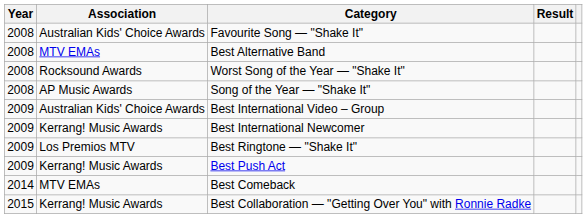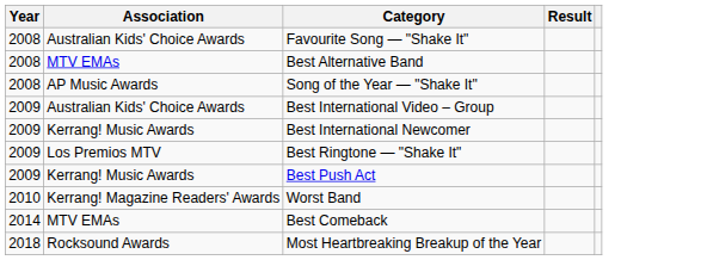 <table class="wikitable">
 <tr>
 <th>Year</th>
 <th>Association</th>
 <th>Category</th>
 <th>Result</th>
 <th></th>
 </tr>
 <tr>
 <td>2008</td>
 <td>Australian Kids' Choice Awards</td>
 <td>Favourite Song — "Shake It"</td>
 <td></td>
 <td style="text-align:center;"></td>
 </tr>
 <tr>
 <td>2008</td>
 <td><a href='#'>MTV EMAs</a></td>
 <td>Best Alternative Band</td>
-<td></td>
-<td style="text-align:center;"></td>
-</tr>
-<tr>
-<td>2008</td>
-<td>Rocksound Awards</td>
-<td>Worst Song of the Year — "Shake It"</td>
 <td></td>
 <td style="text-align:center;"></td>
 </tr>
 <tr>
 <td>2008</td>
 <td>AP Music Awards</td>
 <td>Song of the Year — "Shake It"</td>
 <td></td>
 <td style="text-align:center;"></td>
 </tr>
 <tr>
 <td>2009</td>
 <td>Australian Kids' Choice Awards</td>
 <td>Best International Video – Group</td>
 <td></td>
 <td style="text-align:center;"></td>
 </tr>
 <tr>
 <td>2009</td>
 <td>Kerrang! Music Awards</td>
 <td>Best International Newcomer</td>
 <td></td>
 <td style="text-align:center;"></td>
 </tr>
 <tr>
 <td>2009</td>
 <td>Los Premios MTV</td>
 <td>Best Ringtone — "Shake It"</td>
 <td></td>
 <td style="text-align:center;"></td>
 </tr>
 <tr>
 <td>2009</td>
 <td>Kerrang! Music Awards</td>
 <td><a href='#'>Best Push Act</a></td>
 <td></td>
 <td style="text-align:center;"></td>
 </tr>
 <tr>
+<td>2010</td>
+<td>Kerrang! Magazine Readers' Awards</td>
+<td>Worst Band</td>
+<td></td>
+<td style="text-align:center;"></td>
+</tr>
+<tr>
 <td>2014</td>
 <td>MTV EMAs</td>
 <td>Best Comeback</td>
 <td></td>
 <td style="text-align:center;"></td>
 </tr>
 <tr>
-<td>2015</td>
-<td>Kerrang! Music Awards</td>
-<td>Best Collaboration — "Getting Over You" with <a href='#'>Ronnie Radke</a></td>
+<td>2018</td>
+<td>Rocksound Awards</td>
+<td>Most Heartbreaking Breakup of the Year</td>
 <td></td>
 <td style="text-align:center;"></td>
 </tr>
 </table>
